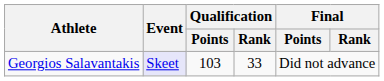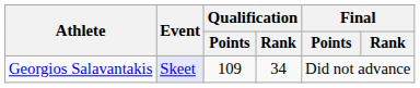 <table class="wikitable" style="font-size:90%">
 <tr>
 <th rowspan="2">Athlete</th>
 <th rowspan="2">Event</th>
 <th colspan="2">Qualification</th>
 <th colspan="2">Final</th>
 </tr>
 <tr style="font-size:95%">
 <th>Points</th>
 <th>Rank</th>
 <th>Points</th>
 <th>Rank</th>
 </tr>
 <tr align=center>
 <td align=left><a href='#'>Georgios Salavantakis</a></td>
 <td align=left style="background: lavender;"><a href='#'>Skeet</a></td>
-<td>103</td>
-<td>33</td>
+<td>109</td>
+<td>34</td>
 <td colspan=2>Did not advance</td>
 </tr>
 </table>
